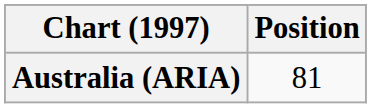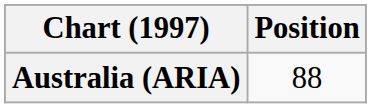 <table class="wikitable plainrowheaders" style="text-align:center">
 <tr>
 <th>Chart (1997)</th>
 <th>Position</th>
 </tr>
 <tr>
 <th scope="row">Australia (ARIA)</th>
-<td>81</td>
+<td>88</td>
 </tr>
 </table>
